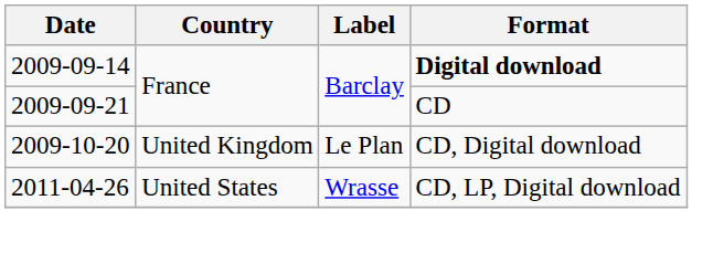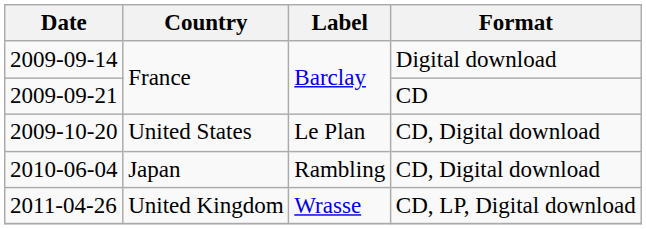 <table class="wikitable" border="1">
 <tr>
 <th>Date</th>
 <th>Country</th>
 <th>Label</th>
 <th>Format</th>
 </tr>
 <tr>
 <td>2009-09-14</td>
 <td rowspan="2">France</td>
 <td rowspan="2"><a href='#'>Barclay</a></td>
-<td><strong>Digital download</strong></td>
+<td>Digital download</td>
 </tr>
 <tr>
 <td>2009-09-21</td>
 <td>CD</td>
 </tr>
 <tr>
 <td>2009-10-20</td>
-<td>United Kingdom</td>
+<td>United States</td>
 <td>Le Plan</td>
 <td>CD, Digital download</td>
 </tr>
 <tr>
+<td>2010-06-04</td>
+<td>Japan</td>
+<td>Rambling</td>
+<td>CD, Digital download</td>
+</tr>
+<tr>
 <td>2011-04-26</td>
-<td>United States</td>
+<td>United Kingdom</td>
 <td><a href='#'>Wrasse</a></td>
 <td>CD, LP, Digital download</td>
 </tr>
 <tr>
 </tr>
 </table>
